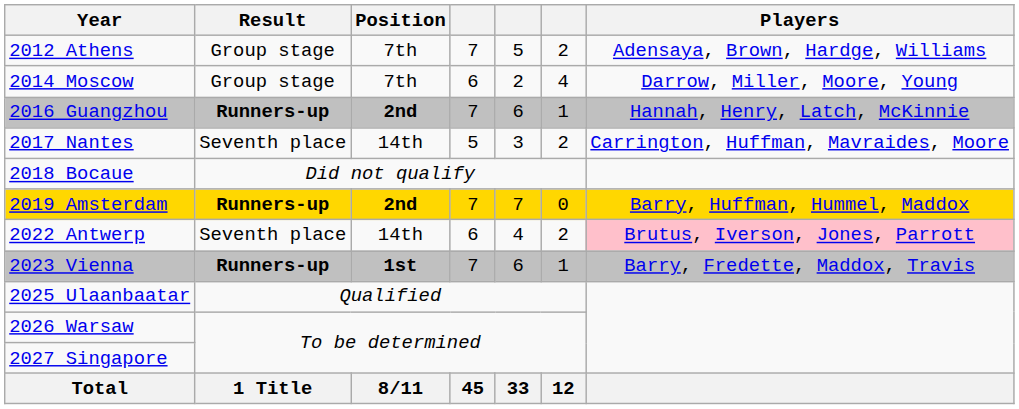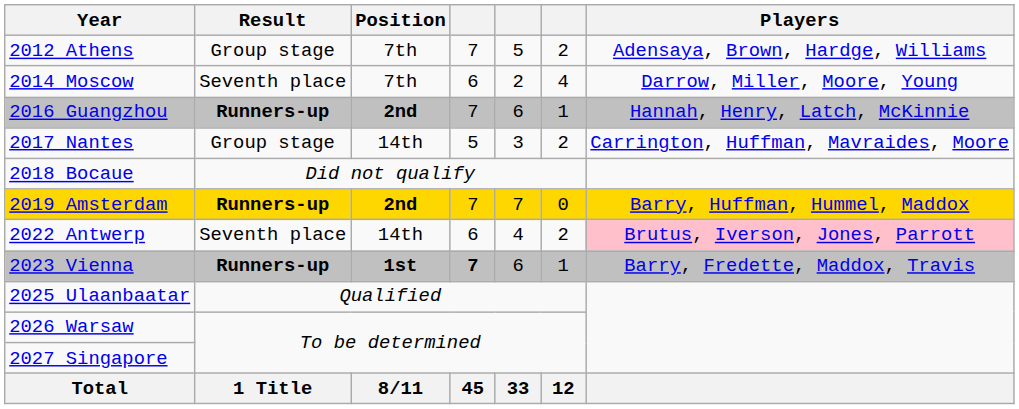 <table class="wikitable" style="text-align: center;">
 <tr>
 <th>Year</th>
 <th>Result</th>
 <th>Position</th>
 <th width=25px></th>
 <th width=25px></th>
 <th width=25px></th>
 <th>Players</th>
 </tr>
 <tr>
 <td style="text-align: left;"> <a href='#'>2012 Athens</a></td>
 <td>Group stage</td>
 <td>7th</td>
 <td>7</td>
 <td>5</td>
 <td>2</td>
 <td><a href='#'>Adensaya</a>, <a href='#'>Brown</a>, <a href='#'>Hardge</a>, <a href='#'>Williams</a></td>
 </tr>
 <tr>
 <td style="text-align: left;"> <a href='#'>2014 Moscow</a></td>
-<td>Group stage</td>
+<td>Seventh place</td>
 <td>7th</td>
 <td>6</td>
 <td>2</td>
 <td>4</td>
 <td><a href='#'>Darrow</a>, <a href='#'>Miller</a>, <a href='#'>Moore</a>, <a href='#'>Young</a></td>
 </tr>
 <tr bgcolor=silver>
 <td style="text-align: left;"> <a href='#'>2016 Guangzhou</a></td>
 <td><strong>Runners-up</strong></td>
 <td><strong>2nd</strong></td>
 <td>7</td>
 <td>6</td>
 <td>1</td>
 <td><a href='#'>Hannah</a>, <a href='#'>Henry</a>, <a href='#'>Latch</a>, <a href='#'>McKinnie</a></td>
 </tr>
 <tr>
 <td style="text-align: left;"> <a href='#'>2017 Nantes</a></td>
-<td>Seventh place</td>
+<td>Group stage</td>
 <td>14th</td>
 <td>5</td>
 <td>3</td>
 <td>2</td>
 <td><a href='#'>Carrington</a>, <a href='#'>Huffman</a>, <a href='#'>Mavraides</a>, <a href='#'>Moore</a></td>
 </tr>
 <tr>
 <td style="text-align: left;"> <a href='#'>2018 Bocaue</a></td>
 <td colspan=5><em>Did not qualify</em></td>
 </tr>
 <tr bgcolor=gold>
 <td style="text-align: left;"> <a href='#'>2019 Amsterdam</a></td>
 <td><strong>Runners-up</strong></td>
 <td><strong>2nd</strong></td>
 <td>7</td>
 <td>7</td>
 <td>0</td>
 <td><a href='#'>Barry</a>, <a href='#'>Huffman</a>, <a href='#'>Hummel</a>, <a href='#'>Maddox</a></td>
 </tr>
 <tr>
 <td style="text-align: left;"> <a href='#'>2022 Antwerp</a></td>
 <td>Seventh place</td>
 <td>14th</td>
 <td>6</td>
 <td>4</td>
 <td>2</td>
 <td style="background: pink;"><a href='#'>Brutus</a>, <a href='#'>Iverson</a>, <a href='#'>Jones</a>, <a href='#'>Parrott</a></td>
 </tr>
 <tr bgcolor=silver>
 <td style="text-align: left;"> <a href='#'>2023 Vienna</a></td>
 <td><strong>Runners-up</strong></td>
 <td><strong>1st</strong></td>
-<td>7</td>
+<td><strong>7</strong></td>
 <td>6</td>
 <td>1</td>
 <td><a href='#'>Barry</a>, <a href='#'>Fredette</a>, <a href='#'>Maddox</a>, <a href='#'>Travis</a></td>
 </tr>
 <tr>
 <td style="text-align: left;"> <a href='#'>2025 Ulaanbaatar</a></td>
 <td colspan=5><em>Qualified</em></td>
 </tr>
 <tr>
 <td style="text-align: left;"> <a href='#'>2026 Warsaw</a></td>
 <td colspan=5 rowspan=2><em>To be determined</em></td>
 </tr>
 <tr>
 <td style="text-align: left;"> <a href='#'>2027 Singapore</a></td>
 </tr>
 <tr>
 <th>Total</th>
 <th>1 Title</th>
 <th>8/11</th>
 <th>45</th>
 <th>33</th>
 <th>12</th>
 <th></th>
 </tr>
 </table>
